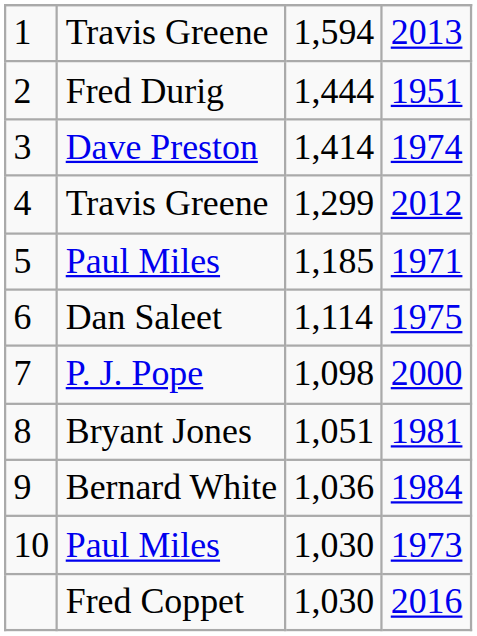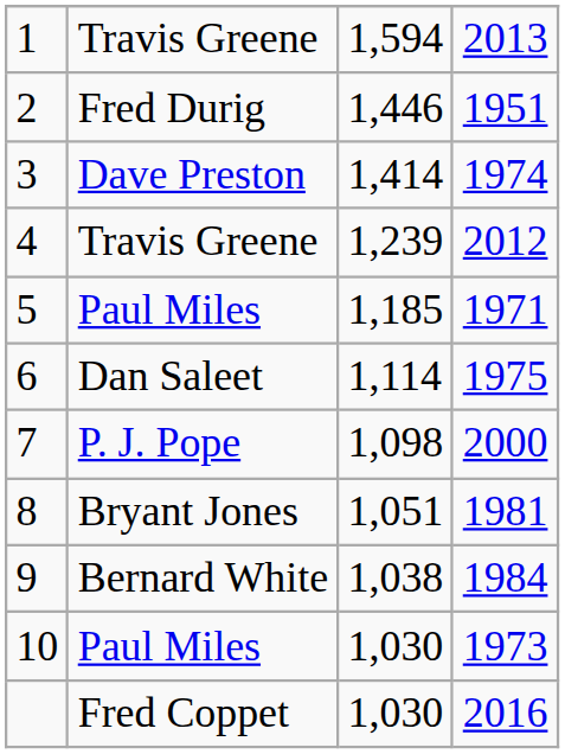 <table class="wikitable">
 <tr>
 </tr>
 <tr>
 <td>1</td>
 <td>Travis Greene</td>
 <td>1,594</td>
 <td><a href='#'>2013</a></td>
 </tr>
 <tr>
 <td>2</td>
 <td>Fred Durig</td>
-<td>1,444</td>
+<td>1,446</td>
 <td><a href='#'>1951</a></td>
 </tr>
 <tr>
 <td>3</td>
 <td><a href='#'>Dave Preston</a></td>
 <td>1,414</td>
 <td><a href='#'>1974</a></td>
 </tr>
 <tr>
 <td>4</td>
 <td>Travis Greene</td>
-<td>1,299</td>
+<td>1,239</td>
 <td><a href='#'>2012</a></td>
 </tr>
 <tr>
 <td>5</td>
 <td><a href='#'>Paul Miles</a></td>
 <td>1,185</td>
 <td><a href='#'>1971</a></td>
 </tr>
 <tr>
 <td>6</td>
 <td>Dan Saleet</td>
 <td>1,114</td>
 <td><a href='#'>1975</a></td>
 </tr>
 <tr>
 <td>7</td>
 <td><a href='#'>P. J. Pope</a></td>
 <td>1,098</td>
 <td><a href='#'>2000</a></td>
 </tr>
 <tr>
 <td>8</td>
 <td>Bryant Jones</td>
 <td>1,051</td>
 <td><a href='#'>1981</a></td>
 </tr>
 <tr>
 <td>9</td>
 <td>Bernard White</td>
-<td>1,036</td>
+<td>1,038</td>
 <td><a href='#'>1984</a></td>
 </tr>
 <tr>
 <td>10</td>
 <td><a href='#'>Paul Miles</a></td>
 <td>1,030</td>
 <td><a href='#'>1973</a></td>
 </tr>
 <tr>
 <td></td>
 <td>Fred Coppet</td>
 <td>1,030</td>
 <td><a href='#'>2016</a></td>
 </tr>
 </table>
